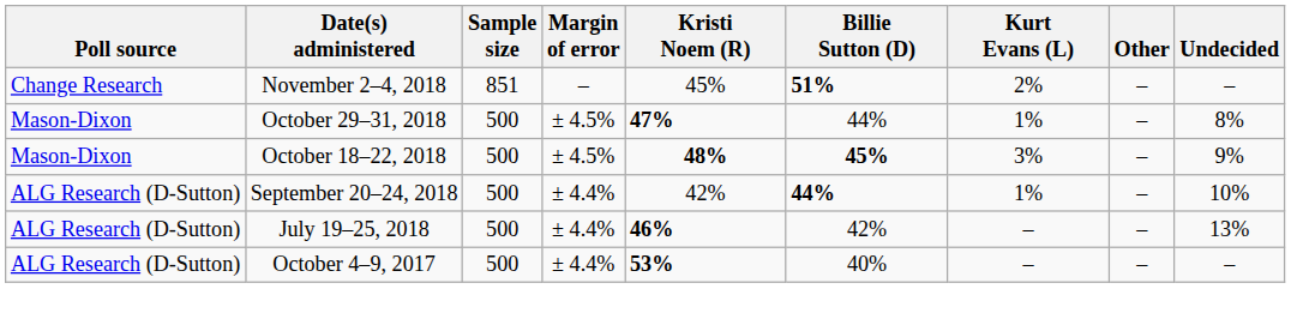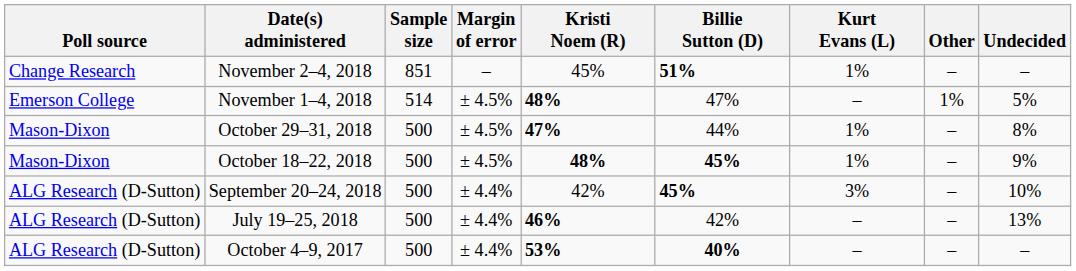 <table class="wikitable" style="font-size:90%;">
 <tr valign=bottom>
 <th>Poll source</th>
 <th>Date(s)<br>administered</th>
 <th>Sample<br>size</th>
 <th>Margin<br>of error</th>
 <th style="width:100px;">Kristi<br>Noem (R)</th>
 <th style="width:100px;">Billie<br>Sutton (D)</th>
 <th style="width:100px;">Kurt<br>Evans (L)</th>
 <th>Other</th>
 <th>Undecided</th>
 </tr>
 <tr>
 <td><a href='#'>Change Research</a></td>
 <td align=center>November 2–4, 2018</td>
 <td align=center>851</td>
 <td align=center>–</td>
 <td align=center>45%</td>
 <td><strong>51%</strong></td>
-<td align=center>2%</td>
+<td align=center>1%</td>
 <td align=center>–</td>
 <td align=center>–</td>
+</tr>
+<tr>
+<td><a href='#'>Emerson College</a></td>
+<td align=center>November 1–4, 2018</td>
+<td align=center>514</td>
+<td align=center>± 4.5%</td>
+<td><strong>48%</strong></td>
+<td align=center>47%</td>
+<td align=center>–</td>
+<td align=center>1%</td>
+<td align=center>5%</td>
 </tr>
 <tr>
 <td><a href='#'>Mason-Dixon</a></td>
 <td align=center>October 29–31, 2018</td>
 <td align=center>500</td>
 <td align=center>± 4.5%</td>
 <td><strong>47%</strong></td>
 <td align=center>44%</td>
 <td align=center>1%</td>
 <td align=center>–</td>
 <td align=center>8%</td>
 </tr>
 <tr>
 <td><a href='#'>Mason-Dixon</a></td>
 <td align=center>October 18–22, 2018</td>
 <td align=center>500</td>
 <td align=center>± 4.5%</td>
 <td align=center><strong>48%</strong></td>
 <td align=center><strong>45%</strong></td>
-<td align=center>3%</td>
+<td align=center>1%</td>
 <td align=center>–</td>
 <td align=center>9%</td>
 </tr>
 <tr>
 <td><a href='#'>ALG Research</a> (D-Sutton)</td>
 <td align=center>September 20–24, 2018</td>
 <td align=center>500</td>
 <td align=center>± 4.4%</td>
 <td align=center>42%</td>
-<td><strong>44%</strong></td>
-<td align=center>1%</td>
+<td><strong>45%</strong></td>
+<td align=center>3%</td>
 <td align=center>–</td>
 <td align=center>10%</td>
 </tr>
 <tr>
 <td><a href='#'>ALG Research</a> (D-Sutton)</td>
 <td align=center>July 19–25, 2018</td>
 <td align=center>500</td>
 <td align=center>± 4.4%</td>
 <td><strong>46%</strong></td>
 <td align=center>42%</td>
 <td align=center>–</td>
 <td align=center>–</td>
 <td align=center>13%</td>
 </tr>
 <tr>
 <td><a href='#'>ALG Research</a> (D-Sutton)</td>
 <td align=center>October 4–9, 2017</td>
 <td align=center>500</td>
 <td align=center>± 4.4%</td>
 <td><strong>53%</strong></td>
-<td align=center>40%</td>
+<td align=center><strong>40%</strong></td>
 <td align=center>–</td>
 <td align=center>–</td>
 <td align=center>–</td>
 </tr>
 </table>
